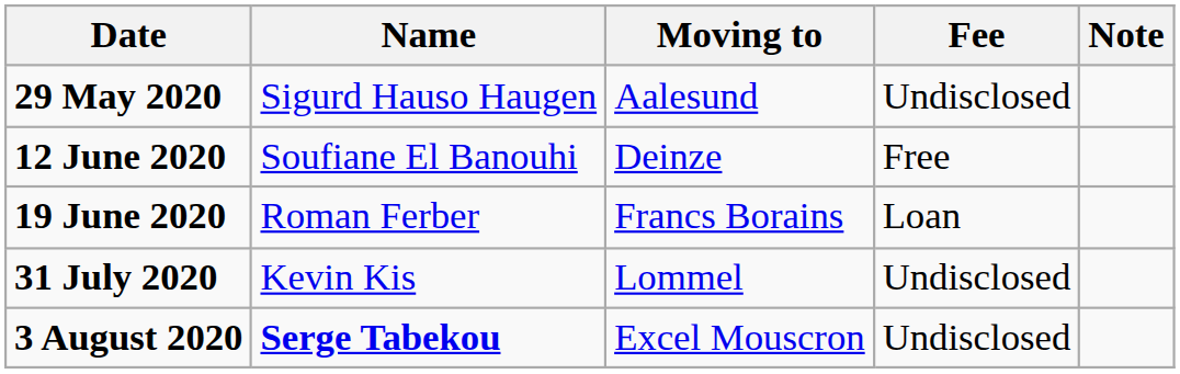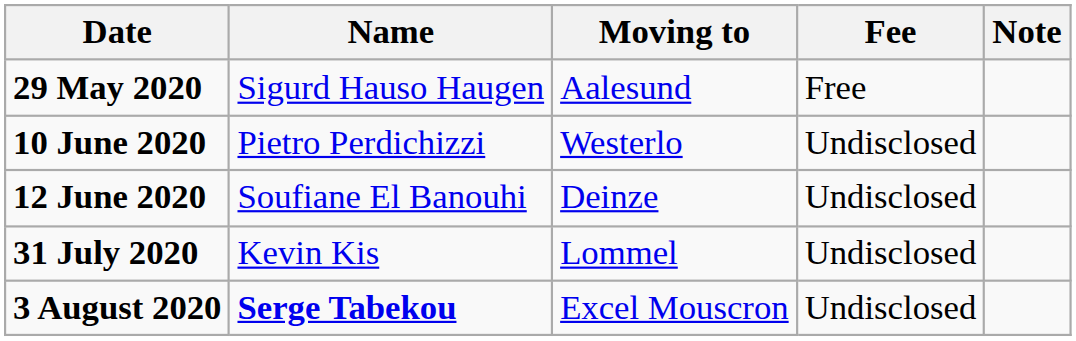 <table class="wikitable sortable">
 <tr>
 <th>Date</th>
 <th>Name</th>
 <th>Moving to</th>
 <th>Fee</th>
 <th>Note</th>
 </tr>
 <tr>
 <td><strong>29 May 2020</strong></td>
 <td> <a href='#'>Sigurd Hauso Haugen</a></td>
 <td> <a href='#'>Aalesund</a></td>
+<td>Free</td>
+<td></td>
+</tr>
+<tr>
+<td><strong>10 June 2020</strong></td>
+<td><a href='#'>Pietro Perdichizzi</a></td>
+<td><a href='#'>Westerlo</a></td>
 <td>Undisclosed</td>
 <td></td>
 </tr>
 <tr>
 <td><strong>12 June 2020</strong></td>
 <td><a href='#'>Soufiane El Banouhi</a></td>
 <td><a href='#'>Deinze</a></td>
-<td>Free</td>
-<td></td>
-</tr>
-<tr>
-<td><strong>19 June 2020</strong></td>
-<td><a href='#'>Roman Ferber</a></td>
-<td><a href='#'>Francs Borains</a></td>
-<td>Loan</td>
+<td>Undisclosed</td>
 <td></td>
 </tr>
 <tr>
 <td><strong>31 July 2020</strong></td>
 <td><a href='#'>Kevin Kis</a></td>
 <td><a href='#'>Lommel</a></td>
 <td>Undisclosed</td>
 <td></td>
 </tr>
 <tr>
 <td><strong>3 August 2020</strong></td>
 <td><strong> <a href='#'>Serge Tabekou</a></strong></td>
 <td><a href='#'>Excel Mouscron</a></td>
 <td>Undisclosed</td>
 <td></td>
 </tr>
 </table>
